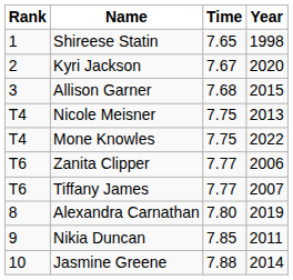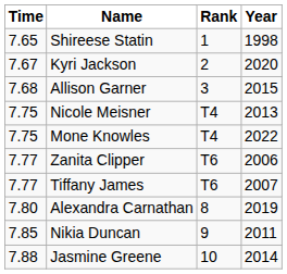 <table class="wikitable">
 <tr>
+<th style="background:white">Time</th>
+<th style="background:white">Name</th>
 <th style="background:white">Rank</th>
-<th style="background:white">Name</th>
-<th style="background:white">Time</th>
 <th style="background:white">Year</th>
 </tr>
 <tr>
+<td>7.65</td>
+<td>Shireese Statin</td>
 <td>1</td>
-<td>Shireese Statin</td>
-<td>7.65</td>
 <td>1998</td>
 </tr>
 <tr>
+<td>7.67</td>
+<td>Kyri Jackson</td>
 <td>2</td>
-<td>Kyri Jackson</td>
-<td>7.67</td>
 <td>2020</td>
 </tr>
 <tr>
+<td>7.68</td>
+<td>Allison Garner</td>
 <td>3</td>
-<td>Allison Garner</td>
-<td>7.68</td>
 <td>2015</td>
 </tr>
 <tr>
+<td>7.75</td>
+<td>Nicole Meisner</td>
 <td>T4</td>
-<td>Nicole Meisner</td>
-<td>7.75</td>
 <td>2013</td>
 </tr>
 <tr>
+<td>7.75</td>
+<td>Mone Knowles</td>
 <td>T4</td>
-<td>Mone Knowles</td>
-<td>7.75</td>
 <td>2022</td>
 </tr>
 <tr>
+<td>7.77</td>
+<td>Zanita Clipper</td>
 <td>T6</td>
-<td>Zanita Clipper</td>
-<td>7.77</td>
 <td>2006</td>
 </tr>
 <tr>
+<td>7.77</td>
+<td>Tiffany James</td>
 <td>T6</td>
-<td>Tiffany James</td>
-<td>7.77</td>
 <td>2007</td>
 </tr>
 <tr>
+<td>7.80</td>
+<td>Alexandra Carnathan</td>
 <td>8</td>
-<td>Alexandra Carnathan</td>
-<td>7.80</td>
 <td>2019</td>
 </tr>
 <tr>
+<td>7.85</td>
+<td>Nikia Duncan</td>
 <td>9</td>
-<td>Nikia Duncan</td>
-<td>7.85</td>
 <td>2011</td>
 </tr>
 <tr>
+<td>7.88</td>
+<td>Jasmine Greene</td>
 <td>10</td>
-<td>Jasmine Greene</td>
-<td>7.88</td>
 <td>2014</td>
 </tr>
 </table>
